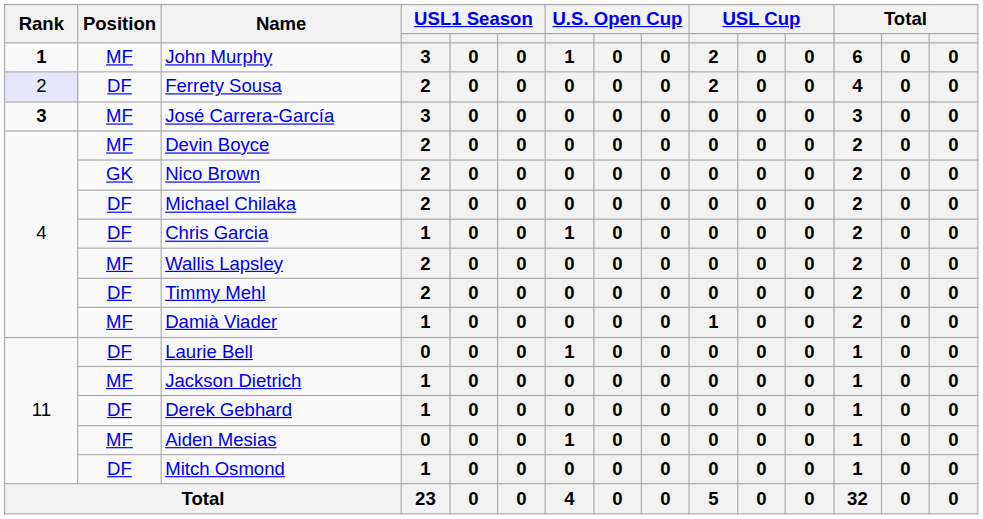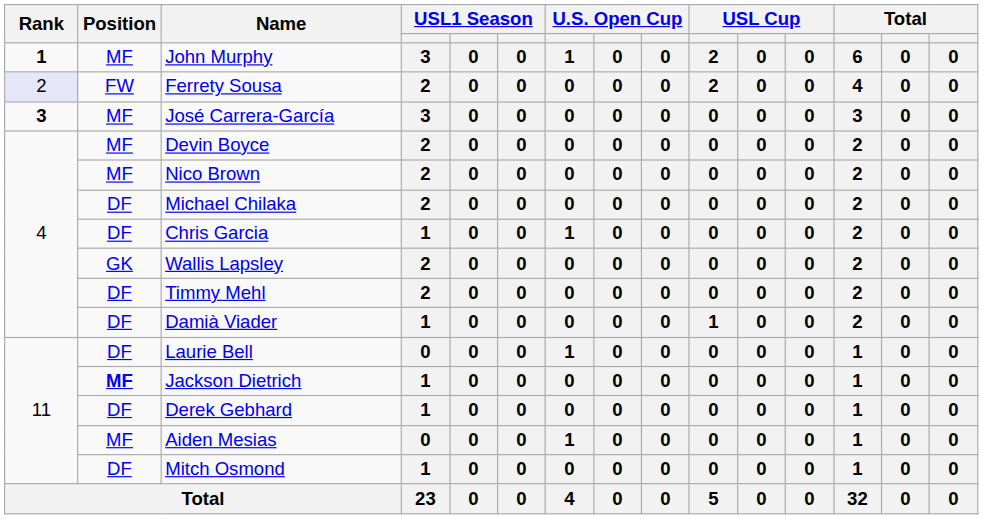 <table class="wikitable" style="text-align:center;">
 <tr>
 <th rowspan="2" style="width:56px;">Rank</th>
 <th rowspan="2" style="width:64px;">Position</th>
 <th rowspan="2" style="width:200px;">Name</th>
 <th colspan="3" style="width:100px;"><a href='#'>USL1 Season</a></th>
 <th colspan="3" style="width:100px;"><a href='#'>U.S. Open Cup</a></th>
 <th colspan="3" style="width:100px;"><a href='#'>USL Cup</a></th>
 <th colspan="3" style="width:100px;">Total</th>
 </tr>
 <tr>
 <th style="width:34px;"></th>
 <th style="width:34px;"></th>
 <th style="width:34px;"></th>
 <th style="width:34px;"></th>
 <th style="width:34px;"></th>
 <th style="width:34px;"></th>
 <th style="width:34px;"></th>
 <th style="width:34px;"></th>
 <th style="width:34px;"></th>
 <th style="width:34px;"></th>
 <th style="width:34px;"></th>
 <th style="width:34px;"></th>
 </tr>
 <tr>
 <td><strong>1</strong></td>
 <td><a href='#'>MF</a></td>
 <td align="left"> <a href='#'>John Murphy</a></td>
 <th>3</th>
 <th>0</th>
 <th>0</th>
 <th>1</th>
 <th>0</th>
 <th>0</th>
 <th>2</th>
 <th>0</th>
 <th>0</th>
 <th>6</th>
 <th>0</th>
 <th>0</th>
 </tr>
 <tr>
 <td style="background: lavender;">2</td>
-<td><a href='#'>DF</a></td>
+<td><a href='#'>FW</a></td>
 <td align="left"> <a href='#'>Ferrety Sousa</a></td>
 <th>2</th>
 <th>0</th>
 <th>0</th>
 <th>0</th>
 <th>0</th>
 <th>0</th>
 <th>2</th>
 <th>0</th>
 <th>0</th>
 <th>4</th>
 <th>0</th>
 <th>0</th>
 </tr>
 <tr>
 <td><strong>3</strong></td>
 <td><a href='#'>MF</a></td>
 <td align="left"> <a href='#'>José Carrera-García</a></td>
 <th>3</th>
 <th>0</th>
 <th>0</th>
 <th>0</th>
 <th>0</th>
 <th>0</th>
 <th>0</th>
 <th>0</th>
 <th>0</th>
 <th>3</th>
 <th>0</th>
 <th>0</th>
 </tr>
 <tr>
 <td rowspan="7">4</td>
 <td><a href='#'>MF</a></td>
 <td align="left"> <a href='#'>Devin Boyce</a></td>
 <th>2</th>
 <th>0</th>
 <th>0</th>
 <th>0</th>
 <th>0</th>
 <th>0</th>
 <th>0</th>
 <th>0</th>
 <th>0</th>
 <th>2</th>
 <th>0</th>
 <th>0</th>
 </tr>
 <tr>
-<td><a href='#'>GK</a></td>
+<td><a href='#'>MF</a></td>
 <td align="left"> <a href='#'>Nico Brown</a></td>
 <th>2</th>
 <th>0</th>
 <th>0</th>
 <th>0</th>
 <th>0</th>
 <th>0</th>
 <th>0</th>
 <th>0</th>
 <th>0</th>
 <th>2</th>
 <th>0</th>
 <th>0</th>
 </tr>
 <tr>
 <td><a href='#'>DF</a></td>
 <td align="left"> <a href='#'>Michael Chilaka</a></td>
 <th>2</th>
 <th>0</th>
 <th>0</th>
 <th>0</th>
 <th>0</th>
 <th>0</th>
 <th>0</th>
 <th>0</th>
 <th>0</th>
 <th>2</th>
 <th>0</th>
 <th>0</th>
 </tr>
 <tr>
 <td><a href='#'>DF</a></td>
 <td align="left"> <a href='#'>Chris Garcia</a></td>
 <th>1</th>
 <th>0</th>
 <th>0</th>
 <th>1</th>
 <th>0</th>
 <th>0</th>
 <th>0</th>
 <th>0</th>
 <th>0</th>
 <th>2</th>
 <th>0</th>
 <th>0</th>
 </tr>
 <tr>
-<td><a href='#'>MF</a></td>
+<td><a href='#'>GK</a></td>
 <td align="left"> <a href='#'>Wallis Lapsley</a></td>
 <th>2</th>
 <th>0</th>
 <th>0</th>
 <th>0</th>
 <th>0</th>
 <th>0</th>
 <th>0</th>
 <th>0</th>
 <th>0</th>
 <th>2</th>
 <th>0</th>
 <th>0</th>
 </tr>
 <tr>
 <td><a href='#'>DF</a></td>
 <td align="left"> <a href='#'>Timmy Mehl</a></td>
 <th>2</th>
 <th>0</th>
 <th>0</th>
 <th>0</th>
 <th>0</th>
 <th>0</th>
 <th>0</th>
 <th>0</th>
 <th>0</th>
 <th>2</th>
 <th>0</th>
 <th>0</th>
 </tr>
 <tr>
-<td><a href='#'>MF</a></td>
+<td><a href='#'>DF</a></td>
 <td align="left"> <a href='#'>Damià Viader</a></td>
 <th>1</th>
 <th>0</th>
 <th>0</th>
 <th>0</th>
 <th>0</th>
 <th>0</th>
 <th>1</th>
 <th>0</th>
 <th>0</th>
 <th>2</th>
 <th>0</th>
 <th>0</th>
 </tr>
 <tr>
 <td rowspan="5">11</td>
 <td><a href='#'>DF</a></td>
 <td align="left"> <a href='#'>Laurie Bell</a></td>
 <th>0</th>
 <th>0</th>
 <th>0</th>
 <th>1</th>
 <th>0</th>
 <th>0</th>
 <th>0</th>
 <th>0</th>
 <th>0</th>
 <th>1</th>
 <th>0</th>
 <th>0</th>
 </tr>
 <tr>
-<td><a href='#'>MF</a></td>
+<td><strong><a href='#'>MF</a></strong></td>
 <td align="left"> <a href='#'>Jackson Dietrich</a></td>
 <th>1</th>
 <th>0</th>
 <th>0</th>
 <th>0</th>
 <th>0</th>
 <th>0</th>
 <th>0</th>
 <th>0</th>
 <th>0</th>
 <th>1</th>
 <th>0</th>
 <th>0</th>
 </tr>
 <tr>
 <td><a href='#'>DF</a></td>
 <td align="left"> <a href='#'>Derek Gebhard</a></td>
 <th>1</th>
 <th>0</th>
 <th>0</th>
 <th>0</th>
 <th>0</th>
 <th>0</th>
 <th>0</th>
 <th>0</th>
 <th>0</th>
 <th>1</th>
 <th>0</th>
 <th>0</th>
 </tr>
 <tr>
 <td><a href='#'>MF</a></td>
 <td align="left"> <a href='#'>Aiden Mesias</a></td>
 <th>0</th>
 <th>0</th>
 <th>0</th>
 <th>1</th>
 <th>0</th>
 <th>0</th>
 <th>0</th>
 <th>0</th>
 <th>0</th>
 <th>1</th>
 <th>0</th>
 <th>0</th>
 </tr>
 <tr>
 <td><a href='#'>DF</a></td>
 <td align="left"> <a href='#'>Mitch Osmond</a></td>
 <th>1</th>
 <th>0</th>
 <th>0</th>
 <th>0</th>
 <th>0</th>
 <th>0</th>
 <th>0</th>
 <th>0</th>
 <th>0</th>
 <th>1</th>
 <th>0</th>
 <th>0</th>
 </tr>
 <tr>
 <th colspan="3">Total</th>
 <th>23</th>
 <th>0</th>
 <th>0</th>
 <th>4</th>
 <th>0</th>
 <th>0</th>
 <th>5</th>
 <th>0</th>
 <th>0</th>
 <th>32</th>
 <th>0</th>
 <th>0</th>
 </tr>
 </table>
